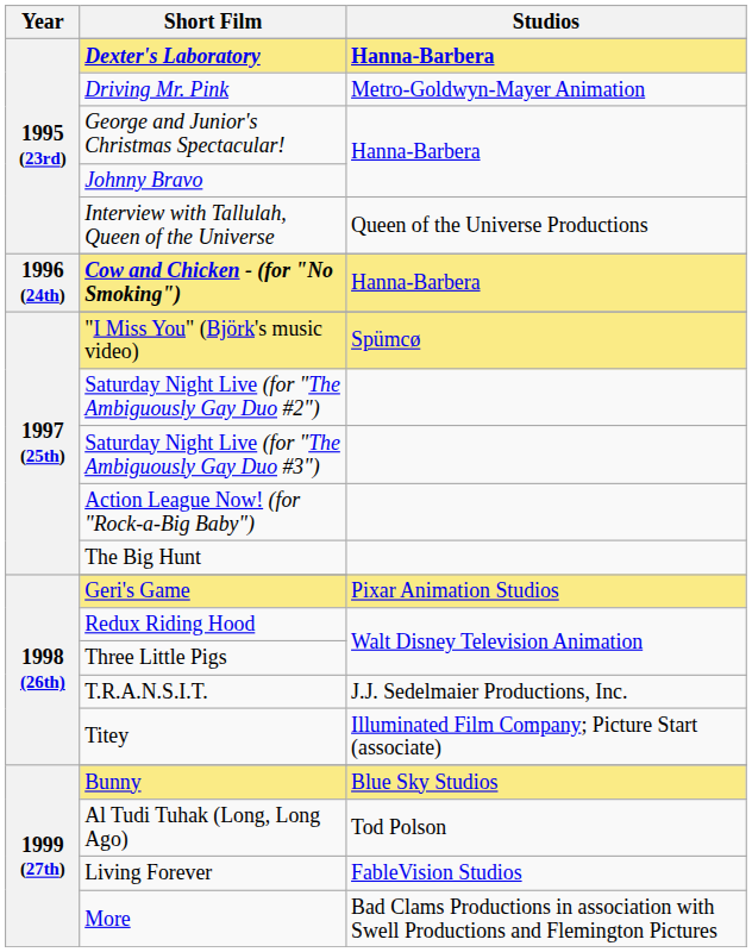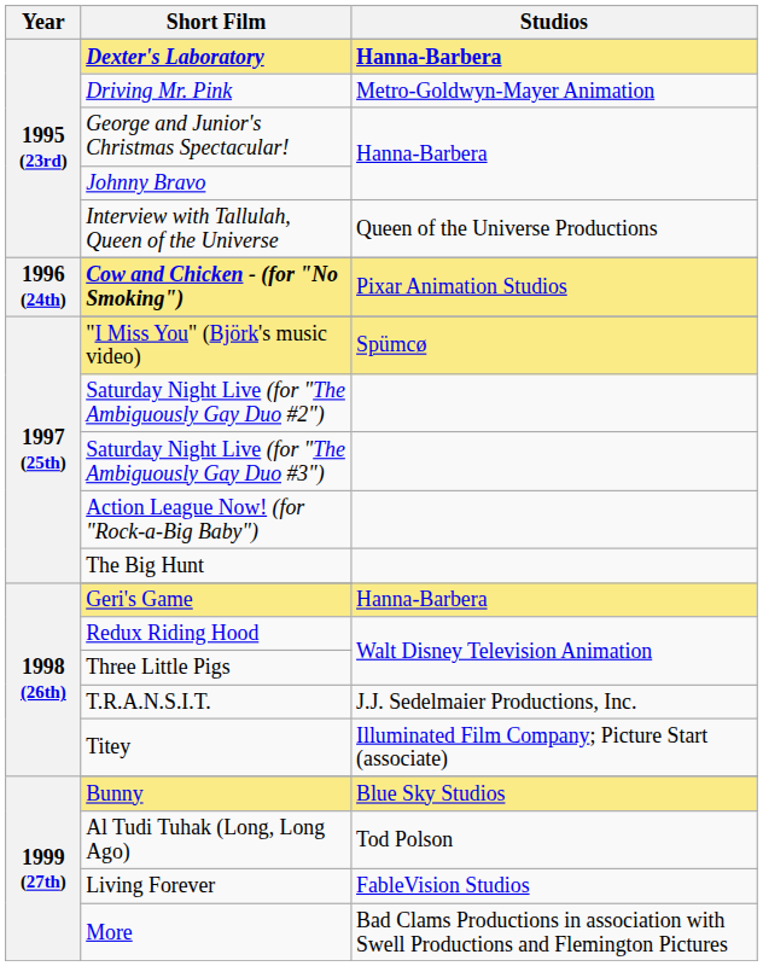 <table class="wikitable" style="width:90%;">
 <tr>
 <th style="width:3%;">Year</th>
 <th style="width:20%;">Short Film</th>
 <th style="width:30%;">Studios</th>
 </tr>
 <tr>
 <th rowspan="6" style="text-align:center;">1995 <br><small>(<a href='#'>23rd</a>)</small><br></th>
 </tr>
 <tr style="background:#FAEB86;">
 <td><strong><em><a href='#'>Dexter's Laboratory</a></em></strong></td>
 <td style="background:#FAEB86;"><strong><a href='#'>Hanna-Barbera</a></strong></td>
 </tr>
 <tr>
 <td><em><a href='#'>Driving Mr. Pink</a></em></td>
 <td><a href='#'>Metro-Goldwyn-Mayer Animation</a></td>
 </tr>
 <tr>
 <td><em>George and Junior's Christmas Spectacular!</em></td>
 <td rowspan="2"><a href='#'>Hanna-Barbera</a></td>
 </tr>
 <tr>
 <td><em><a href='#'>Johnny Bravo</a></em></td>
 </tr>
 <tr>
 <td><em>Interview with Tallulah, Queen of the Universe</em></td>
 <td>Queen of the Universe Productions</td>
 </tr>
 <tr>
 <th rowspan="2" style="text-align:center;">1996 <br><small>(<a href='#'>24th</a>)</small><br></th>
 </tr>
 <tr>
 <td style="background:#FAEB86;"><strong><em><a href='#'>Cow and Chicken</a><em> - (for "No Smoking")<strong></td>
-<td style="background:#FAEB86;"></strong><a href='#'>Hanna-Barbera</a><strong></td>
+<td style="background:#FAEB86;"></strong><a href='#'>Pixar Animation Studios</a><strong></td>
 </tr>
 <tr>
 <th rowspan="6" style="text-align:center;">1997 <br><small>(<a href='#'>25th</a>)</small><br></th>
 </tr>
 <tr>
 <td style="background:#FAEB86;"></strong>"<a href='#'>I Miss You</a>" (<a href='#'>Björk</a>'s music video)<strong></td>
 <td style="background:#FAEB86;"></strong><a href='#'>Spümcø</a><strong></td>
 </tr>
 <tr>
 <td></em><a href='#'>Saturday Night Live</a><em> (for "<a href='#'>The Ambiguously Gay Duo</a> #2")</td>
 <td></td>
 </tr>
 <tr>
 <td></em><a href='#'>Saturday Night Live</a><em> (for "<a href='#'>The Ambiguously Gay Duo</a> #3")</td>
 <td></td>
 </tr>
 <tr>
 <td></em><a href='#'>Action League Now!</a><em> (for "Rock-a-Big Baby")</td>
 <td></td>
 </tr>
 <tr>
 <td></em>The Big Hunt<em></td>
 </tr>
 <tr>
 <th rowspan="6" style="text-align:center;">1998<br><small><a href='#'>(26th)</a></small><br></th>
 </tr>
 <tr>
 <td style="background:#FAEB86;"></em></strong><a href='#'>Geri's Game</a><strong><em></td>
-<td style="background:#FAEB86;"></strong><a href='#'>Pixar Animation Studios</a><strong></td>
+<td style="background:#FAEB86;"></strong><a href='#'>Hanna-Barbera</a><strong></td>
 </tr>
 <tr>
 <td></em><a href='#'>Redux Riding Hood</a><em></td>
 <td rowspan="2"><a href='#'>Walt Disney Television Animation</a></td>
 </tr>
 <tr>
 <td></em>Three Little Pigs<em></td>
 </tr>
 <tr>
 <td></em>T.R.A.N.S.I.T.<em></td>
 <td>J.J. Sedelmaier Productions, Inc.</td>
 </tr>
 <tr>
 <td></em>Titey<em></td>
 <td><a href='#'>Illuminated Film Company</a>; Picture Start (associate)</td>
 </tr>
 <tr>
 <th rowspan="5" style="text-align:center;">1999 <br><small>(<a href='#'>27th</a>)</small><br></th>
 </tr>
 <tr>
 <td style="background:#FAEB86;"></em></strong><a href='#'>Bunny</a><strong><em></td>
 <td style="background:#FAEB86;"></strong><a href='#'>Blue Sky Studios</a><strong></td>
 </tr>
 <tr>
 <td></em>Al Tudi Tuhak (Long, Long Ago)<em></td>
 <td>Tod Polson</td>
 </tr>
 <tr>
 <td></em>Living Forever<em></td>
 <td><a href='#'>FableVision Studios</a></td>
 </tr>
 <tr>
 <td></em><a href='#'>More</a><em></td>
 <td>Bad Clams Productions in association with Swell Productions and Flemington Pictures</td>
 </tr>
 <tr>
 </tr>
 </table>
